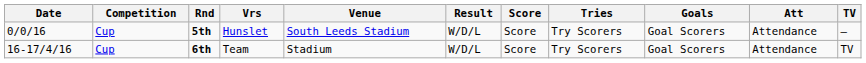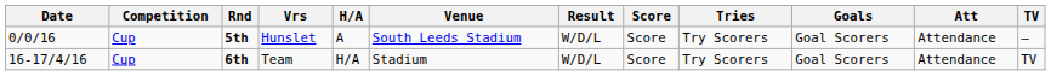 <table class="wikitable"  style="font-size:85%; width:100%;">
 <tr>
 <th>Date</th>
 <th>Competition</th>
 <th>Rnd</th>
 <th>Vrs</th>
+<th>H/A</th>
 <th>Venue</th>
 <th>Result</th>
 <th>Score</th>
 <th>Tries</th>
 <th>Goals</th>
 <th>Att</th>
 <th>TV</th>
 </tr>
 <tr>
 <td>0/0/16</td>
 <td><a href='#'>Cup</a></td>
 <td><strong>5th</strong></td>
 <td><a href='#'>Hunslet</a></td>
+<td>A</td>
 <td><a href='#'>South Leeds Stadium</a></td>
 <td>W/D/L</td>
 <td>Score</td>
 <td>Try Scorers</td>
 <td>Goal Scorers</td>
 <td>Attendance</td>
 <td>–</td>
 </tr>
 <tr>
 <td>16-17/4/16</td>
 <td><a href='#'>Cup</a></td>
 <td><strong>6th</strong></td>
 <td>Team</td>
+<td>H/A</td>
 <td>Stadium</td>
 <td>W/D/L</td>
 <td>Score</td>
 <td>Try Scorers</td>
 <td>Goal Scorers</td>
 <td>Attendance</td>
 <td>TV</td>
 </tr>
 </table>
